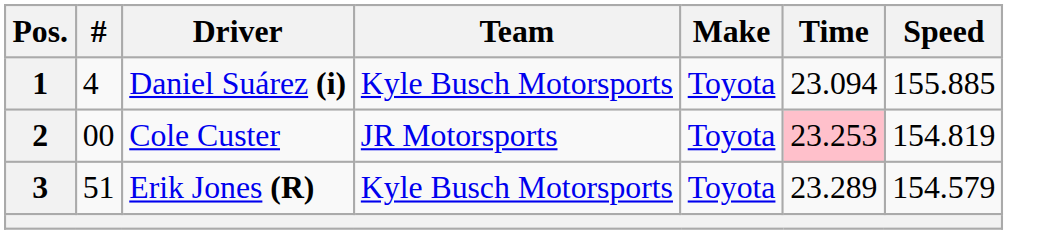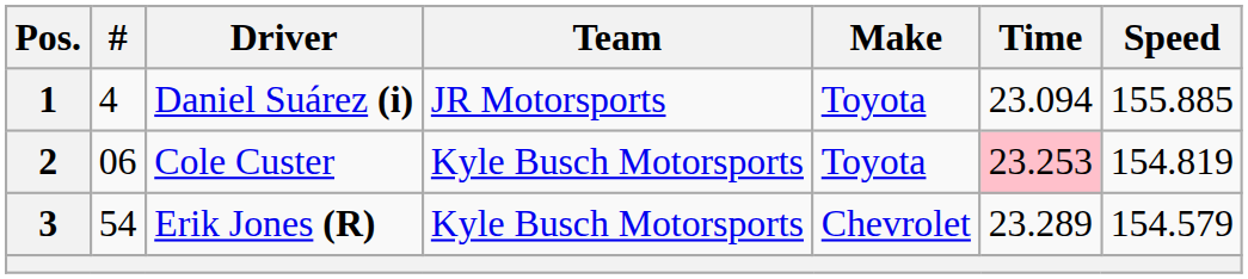 <table class="wikitable" style="font-size:95%">
 <tr>
 <th>Pos.</th>
 <th>#</th>
 <th>Driver</th>
 <th>Team</th>
 <th>Make</th>
 <th>Time</th>
 <th>Speed</th>
 </tr>
 <tr>
 <th>1</th>
 <td>4</td>
 <td><a href='#'>Daniel Suárez</a> <strong>(i)</strong></td>
-<td><a href='#'>Kyle Busch Motorsports</a></td>
+<td><a href='#'>JR Motorsports</a></td>
 <td><a href='#'>Toyota</a></td>
 <td>23.094</td>
 <td>155.885</td>
 </tr>
 <tr>
 <th>2</th>
-<td>00</td>
+<td>06</td>
 <td><a href='#'>Cole Custer</a></td>
-<td><a href='#'>JR Motorsports</a></td>
+<td><a href='#'>Kyle Busch Motorsports</a></td>
 <td><a href='#'>Toyota</a></td>
 <td style="background: pink;">23.253</td>
 <td>154.819</td>
 </tr>
 <tr>
 <th>3</th>
-<td>51</td>
+<td>54</td>
 <td><a href='#'>Erik Jones</a> <strong>(R)</strong></td>
 <td><a href='#'>Kyle Busch Motorsports</a></td>
-<td><a href='#'>Toyota</a></td>
+<td><a href='#'>Chevrolet</a></td>
 <td>23.289</td>
 <td>154.579</td>
 </tr>
 <tr>
 <th colspan="7"></th>
 </tr>
 </table>
